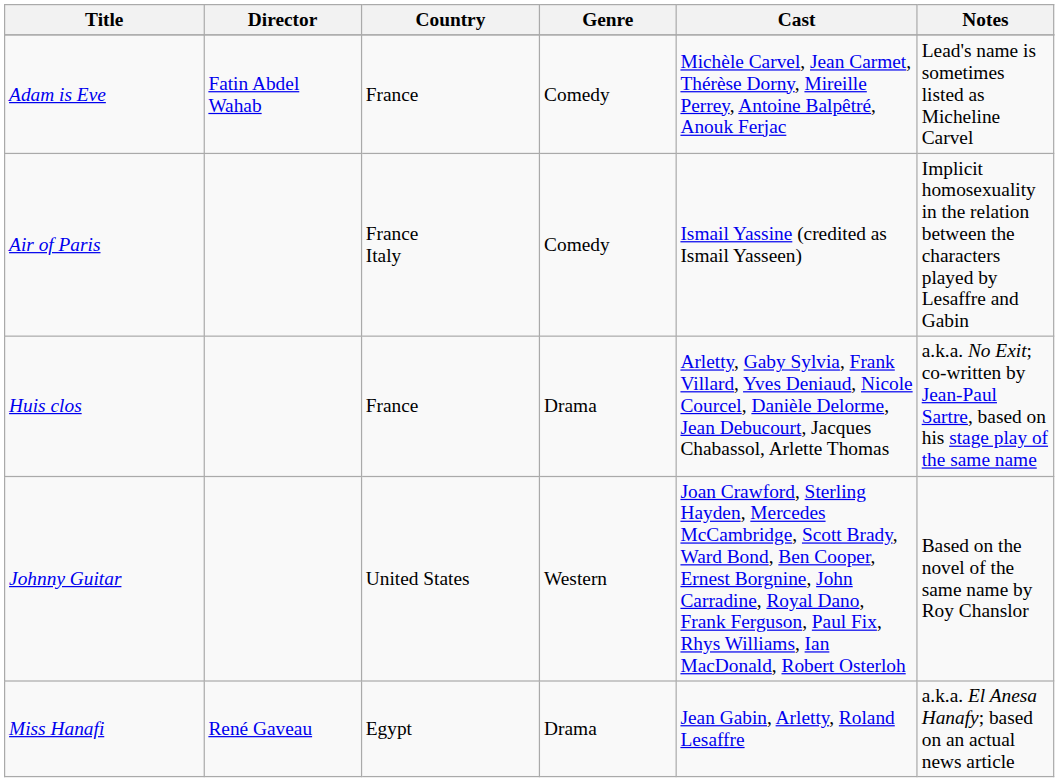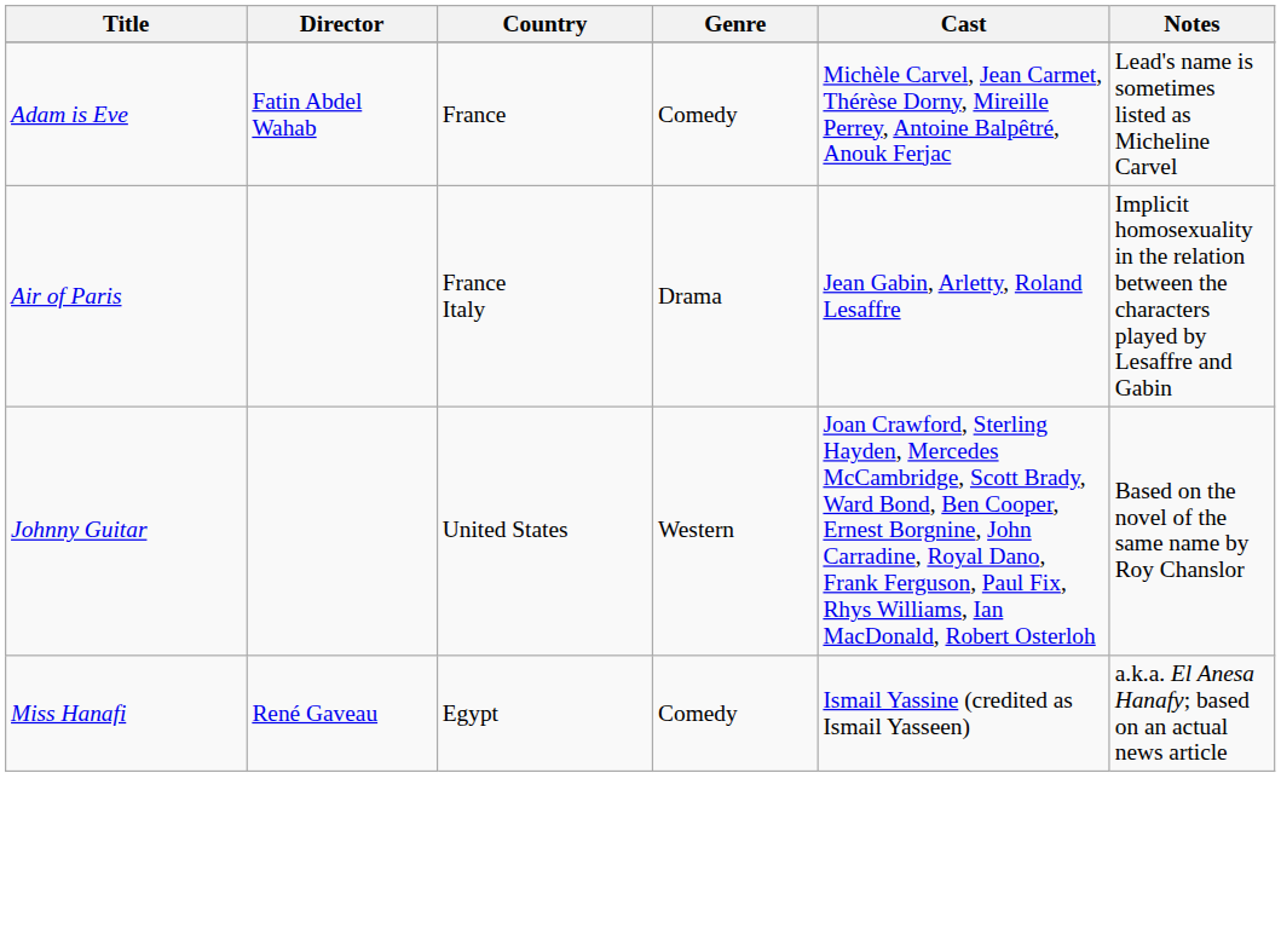 <table class="wikitable sortable">
 <tr>
 <th width="19%">Title</th>
 <th width="15%">Director</th>
 <th width="17%">Country</th>
 <th width="13%">Genre</th>
 <th width="23%">Cast</th>
 <th width="46%">Notes</th>
 </tr>
 <tr valign="top">
 </tr>
 <tr>
 <td><em><a href='#'>Adam is Eve</a></em></td>
 <td><a href='#'>Fatin Abdel Wahab</a></td>
 <td>France</td>
 <td>Comedy</td>
 <td><a href='#'>Michèle Carvel</a>, <a href='#'>Jean Carmet</a>, <a href='#'>Thérèse Dorny</a>, <a href='#'>Mireille Perrey</a>, <a href='#'>Antoine Balpêtré</a>, <a href='#'>Anouk Ferjac</a></td>
 <td>Lead's name is sometimes listed as Micheline Carvel</td>
 </tr>
 <tr>
 <td><em><a href='#'>Air of Paris</a></em></td>
 <td></td>
 <td>France<br>Italy</td>
-<td>Comedy</td>
-<td><a href='#'>Ismail Yassine</a> (credited as Ismail Yasseen)</td>
+<td>Drama</td>
+<td><a href='#'>Jean Gabin</a>, <a href='#'>Arletty</a>, <a href='#'>Roland Lesaffre</a></td>
 <td>Implicit homosexuality in the relation between the characters played by Lesaffre and Gabin</td>
-</tr>
-<tr>
-<td><em><a href='#'>Huis clos</a></em></td>
-<td></td>
-<td>France</td>
-<td>Drama</td>
-<td><a href='#'>Arletty</a>, <a href='#'>Gaby Sylvia</a>, <a href='#'>Frank Villard</a>, <a href='#'>Yves Deniaud</a>, <a href='#'>Nicole Courcel</a>, <a href='#'>Danièle Delorme</a>, <a href='#'>Jean Debucourt</a>, Jacques Chabassol, Arlette Thomas</td>
-<td>a.k.a. <em>No Exit</em>; co-written by <a href='#'>Jean-Paul Sartre</a>, based on his <a href='#'>stage play of the same name</a></td>
 </tr>
 <tr>
 <td><em><a href='#'>Johnny Guitar</a></em></td>
 <td></td>
 <td>United States</td>
 <td>Western</td>
 <td><a href='#'>Joan Crawford</a>, <a href='#'>Sterling Hayden</a>, <a href='#'>Mercedes McCambridge</a>, <a href='#'>Scott Brady</a>, <a href='#'>Ward Bond</a>, <a href='#'>Ben Cooper</a>, <a href='#'>Ernest Borgnine</a>, <a href='#'>John Carradine</a>, <a href='#'>Royal Dano</a>, <a href='#'>Frank Ferguson</a>, <a href='#'>Paul Fix</a>, <a href='#'>Rhys Williams</a>, <a href='#'>Ian MacDonald</a>, <a href='#'>Robert Osterloh</a></td>
 <td>Based on the novel of the same name by Roy Chanslor</td>
 </tr>
 <tr>
 <td><em><a href='#'>Miss Hanafi</a></em></td>
 <td><a href='#'>René Gaveau</a></td>
 <td>Egypt</td>
-<td>Drama</td>
-<td><a href='#'>Jean Gabin</a>, <a href='#'>Arletty</a>, <a href='#'>Roland Lesaffre</a></td>
+<td>Comedy</td>
+<td><a href='#'>Ismail Yassine</a> (credited as Ismail Yasseen)</td>
 <td>a.k.a. <em>El Anesa Hanafy</em>; based on an actual news article</td>
 </tr>
 </table>
